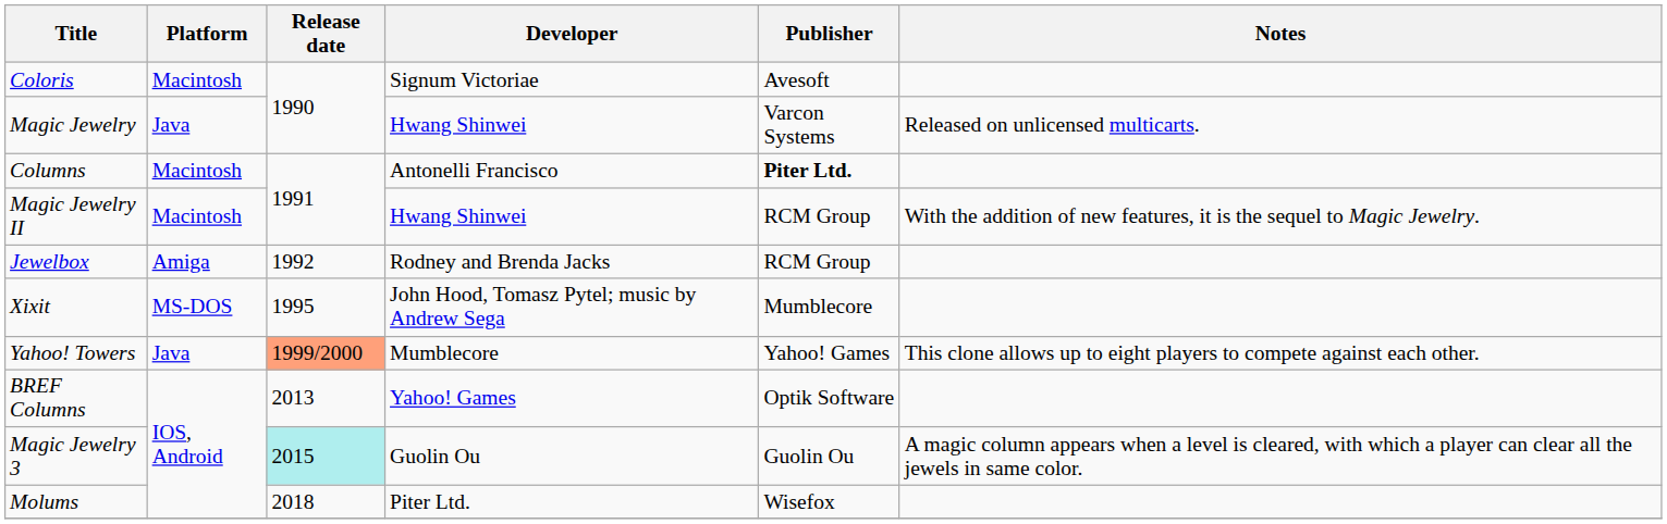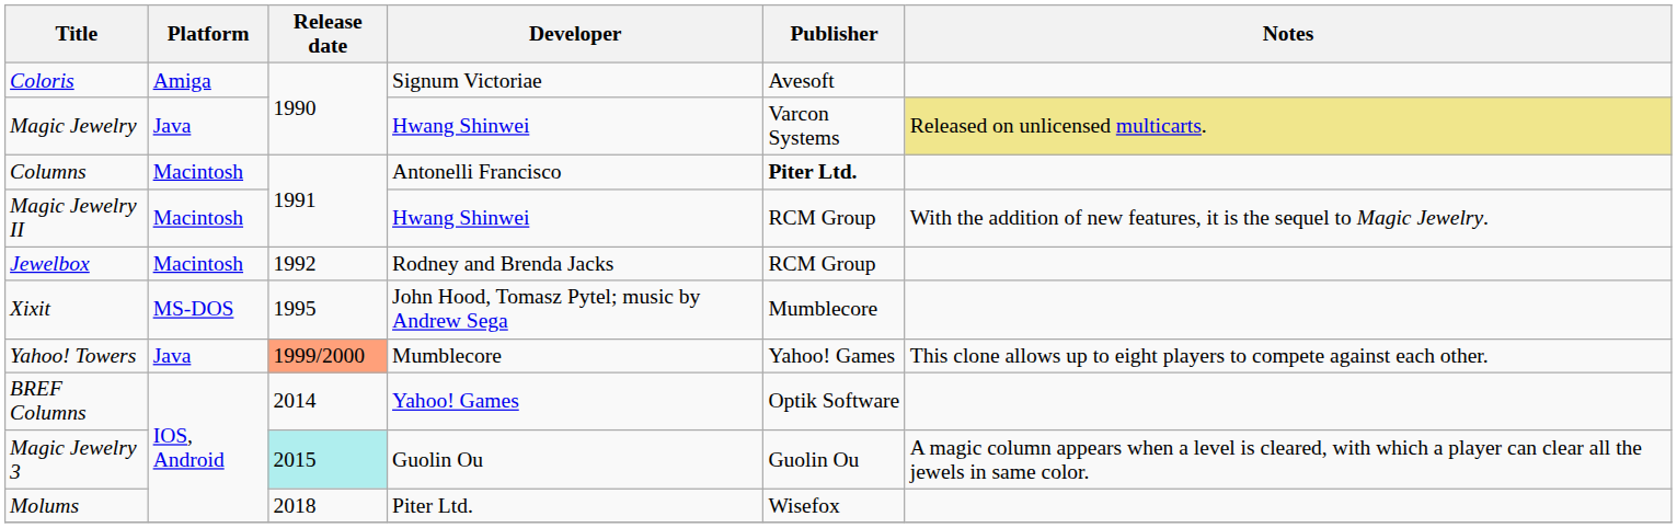 <table class="wikitable sortable">
 <tr>
 <th>Title</th>
 <th>Platform</th>
 <th>Release date</th>
 <th>Developer</th>
 <th>Publisher</th>
 <th>Notes</th>
 </tr>
 <tr>
 <td><em><a href='#'>Coloris</a></em></td>
-<td><a href='#'>Macintosh</a></td>
+<td><a href='#'>Amiga</a></td>
 <td rowspan="2">1990</td>
 <td>Signum Victoriae</td>
 <td>Avesoft</td>
 <td></td>
 </tr>
 <tr>
 <td><em>Magic Jewelry</em></td>
 <td><a href='#'>Java</a></td>
 <td><a href='#'>Hwang Shinwei</a></td>
 <td>Varcon Systems</td>
-<td>Released on unlicensed <a href='#'>multicarts</a>.</td>
+<td style="background: khaki;">Released on unlicensed <a href='#'>multicarts</a>.</td>
 </tr>
 <tr>
 <td><em>Columns</em></td>
 <td><a href='#'>Macintosh</a></td>
 <td rowspan="2">1991</td>
 <td>Antonelli Francisco</td>
 <td><strong>Piter Ltd.</strong></td>
 <td></td>
 </tr>
 <tr>
 <td><em>Magic Jewelry II</em></td>
 <td><a href='#'>Macintosh</a></td>
 <td><a href='#'>Hwang Shinwei</a></td>
 <td>RCM Group</td>
 <td>With the addition of new features, it is the sequel to <em>Magic Jewelry</em>.</td>
 </tr>
 <tr>
 <td><em><a href='#'>Jewelbox</a></em></td>
-<td><a href='#'>Amiga</a></td>
+<td><a href='#'>Macintosh</a></td>
 <td>1992</td>
 <td>Rodney and Brenda Jacks</td>
 <td>RCM Group</td>
 <td></td>
 </tr>
 <tr>
 <td><em>Xixit</em></td>
 <td><a href='#'>MS-DOS</a></td>
 <td>1995</td>
 <td>John Hood, Tomasz Pytel; music by <a href='#'>Andrew Sega</a></td>
 <td>Mumblecore</td>
 <td></td>
 </tr>
 <tr>
 <td><em>Yahoo! Towers</em></td>
 <td><a href='#'>Java</a></td>
 <td style="background: lightsalmon;">1999/2000</td>
 <td>Mumblecore</td>
 <td>Yahoo! Games</td>
 <td>This clone allows up to eight players to compete against each other.</td>
 </tr>
 <tr>
 <td><em>BREF Columns</em></td>
 <td rowspan="3"><a href='#'>IOS</a>, <a href='#'>Android</a></td>
-<td>2013</td>
+<td>2014</td>
 <td><a href='#'>Yahoo! Games</a></td>
 <td>Optik Software</td>
 <td></td>
 </tr>
 <tr>
 <td><em>Magic Jewelry 3</em></td>
 <td style="background: paleturquoise;">2015</td>
 <td>Guolin Ou</td>
 <td>Guolin Ou</td>
 <td>A magic column appears when a level is cleared, with which a player can clear all the jewels in same color.</td>
 </tr>
 <tr>
 <td><em>Molums</em></td>
 <td>2018</td>
 <td>Piter Ltd.</td>
 <td>Wisefox</td>
 <td></td>
 </tr>
 <tr>
 </tr>
 </table>
